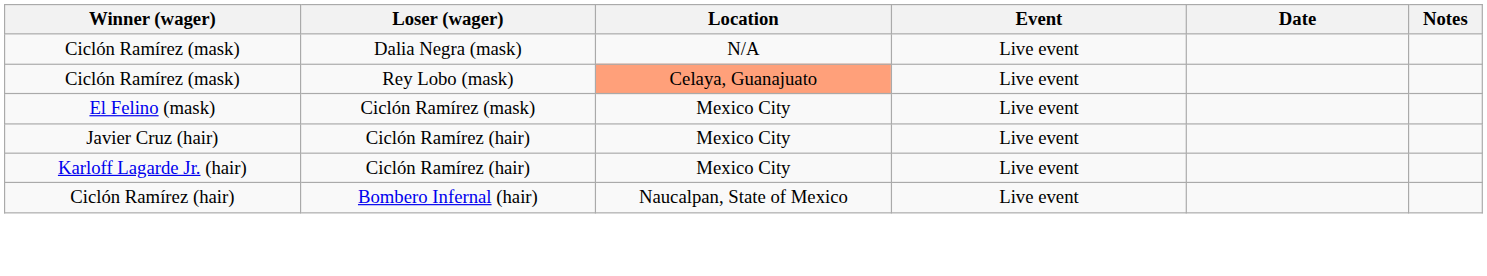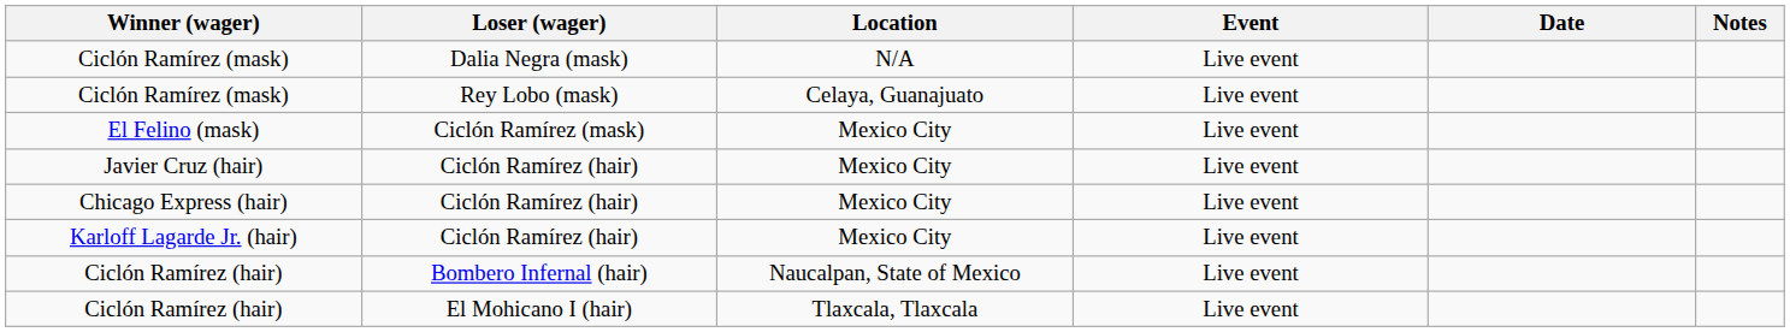 <table class="wikitable sortable" width=100%  style="text-align: center">
 <tr>
 <th width=20% scope="col">Winner (wager)</th>
 <th width=20% scope="col">Loser (wager)</th>
 <th width=20% scope="col">Location</th>
 <th width=20% scope="col">Event</th>
 <th width=15% scope="col">Date</th>
 <th class="unsortable" width=5% scope="col">Notes</th>
 </tr>
 <tr>
 <td>Ciclón Ramírez (mask)</td>
 <td>Dalia Negra (mask)</td>
 <td>N/A</td>
 <td>Live event</td>
 <td></td>
 <td> </td>
 </tr>
 <tr>
 <td>Ciclón Ramírez (mask)</td>
 <td>Rey Lobo (mask)</td>
-<td style="background: lightsalmon;">Celaya, Guanajuato</td>
+<td>Celaya, Guanajuato</td>
 <td>Live event</td>
 <td></td>
 <td></td>
 </tr>
 <tr>
 <td><a href='#'>El Felino</a> (mask)</td>
 <td>Ciclón Ramírez (mask)</td>
 <td>Mexico City</td>
 <td>Live event</td>
 <td></td>
 <td></td>
 </tr>
 <tr>
 <td>Javier Cruz (hair)</td>
+<td>Ciclón Ramírez (hair)</td>
+<td>Mexico City</td>
+<td>Live event</td>
+<td></td>
+<td> </td>
+</tr>
+<tr>
+<td>Chicago Express (hair)</td>
 <td>Ciclón Ramírez (hair)</td>
 <td>Mexico City</td>
 <td>Live event</td>
 <td></td>
 <td> </td>
 </tr>
 <tr>
 <td><a href='#'>Karloff Lagarde Jr.</a> (hair)</td>
 <td>Ciclón Ramírez (hair)</td>
 <td>Mexico City</td>
 <td>Live event</td>
 <td></td>
 <td> </td>
 </tr>
 <tr>
 <td>Ciclón Ramírez (hair)</td>
 <td><a href='#'>Bombero Infernal</a> (hair)</td>
 <td>Naucalpan, State of Mexico</td>
 <td>Live event</td>
 <td></td>
 <td></td>
 </tr>
+<tr>
+<td>Ciclón Ramírez (hair)</td>
+<td>El Mohicano I (hair)</td>
+<td>Tlaxcala, Tlaxcala</td>
+<td>Live event</td>
+<td></td>
+<td> </td>
+</tr>
 </table>
